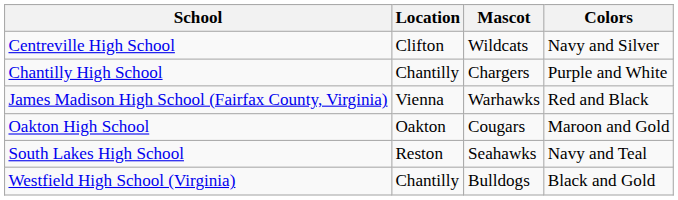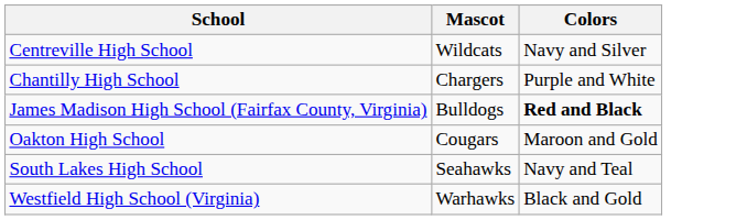 <table class="wikitable sortable">
 <tr>
 <th>School</th>
-<th>Location</th>
 <th>Mascot</th>
 <th>Colors</th>
 </tr>
 <tr>
 <td><a href='#'>Centreville High School</a></td>
-<td>Clifton</td>
 <td>Wildcats</td>
 <td>  Navy and Silver</td>
 </tr>
 <tr>
 <td><a href='#'>Chantilly High School</a></td>
-<td>Chantilly</td>
 <td>Chargers</td>
 <td>  Purple and White</td>
 </tr>
 <tr>
 <td><a href='#'>James Madison High School (Fairfax County, Virginia)</a></td>
-<td>Vienna</td>
-<td>Warhawks</td>
-<td>  Red and Black</td>
+<td>Bulldogs</td>
+<td><strong>  Red and Black</strong></td>
 </tr>
 <tr>
 <td><a href='#'>Oakton High School</a></td>
-<td>Oakton</td>
 <td>Cougars</td>
 <td>  Maroon and Gold</td>
 </tr>
 <tr>
 <td><a href='#'>South Lakes High School</a></td>
-<td>Reston</td>
 <td>Seahawks</td>
 <td>  Navy and Teal</td>
 </tr>
 <tr>
 <td><a href='#'>Westfield High School (Virginia)</a></td>
-<td>Chantilly</td>
-<td>Bulldogs</td>
+<td>Warhawks</td>
 <td>  Black and Gold</td>
 </tr>
 </table>
